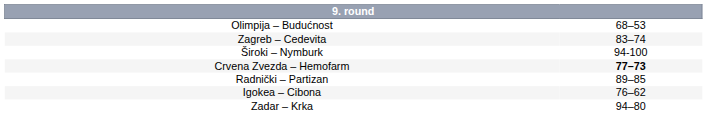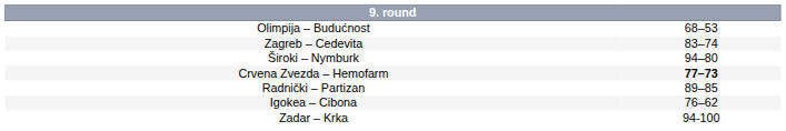 <table border=0 cellspacing=0 cellpadding=1em style="font-size: 85%; border-collapse: collapse;" width=100%>
 <tr>
 <td colspan=5 bgcolor=#98A1B2 style="border:1px solid #7A8392; text-align:center; color:#FFFFFF;"><strong>9. round</strong></td>
 </tr>
 <tr align=center bgcolor=#FFFFFF>
 <td>Olimpija – Budućnost</td>
 <td>68–53</td>
 </tr>
 <tr align=center bgcolor=#f5f5f5>
 <td>Zagreb – Cedevita</td>
 <td>83–74</td>
 </tr>
 <tr align=center bgcolor=#FFFFFF>
 <td>Široki – Nymburk</td>
-<td>94-100</td>
+<td>94–80</td>
 </tr>
 <tr align=center bgcolor=#f5f5f5>
 <td>Crvena Zvezda – Hemofarm</td>
 <td><strong>77–73</strong></td>
 </tr>
 <tr align=center bgcolor=#FFFFFF>
 <td>Radnički – Partizan</td>
 <td>89–85</td>
 </tr>
 <tr align=center bgcolor=#f5f5f5>
 <td>Igokea – Cibona</td>
 <td>76–62</td>
 </tr>
 <tr align=center bgcolor=#FFFFFF>
 <td>Zadar – Krka</td>
-<td>94–80</td>
+<td>94-100</td>
 </tr>
 </table>
